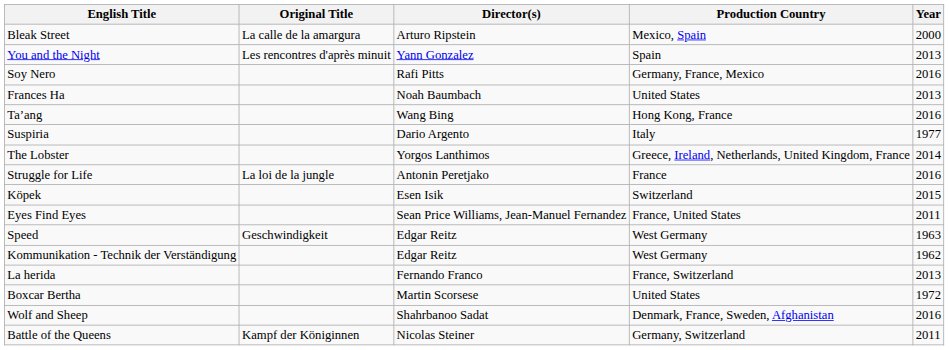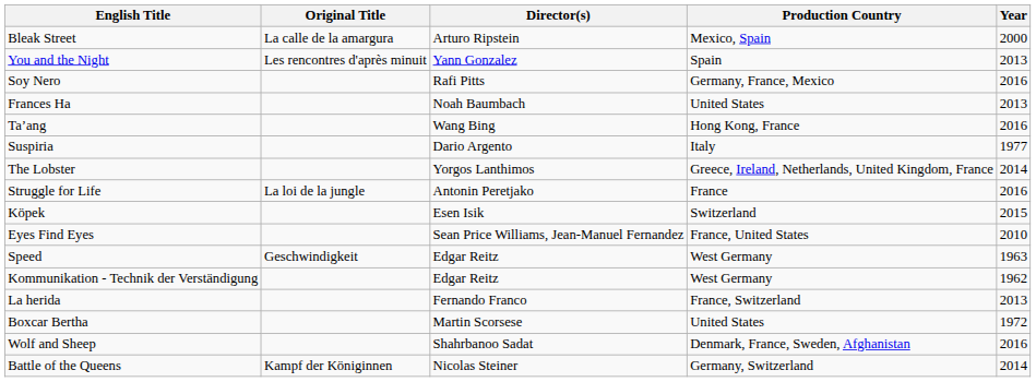 <table class="wikitable">
 <tr>
 <th>English Title</th>
 <th>Original Title</th>
 <th>Director(s)</th>
 <th>Production Country</th>
 <th>Year</th>
 </tr>
 <tr>
 <td>Bleak Street</td>
 <td>La calle de la amargura</td>
 <td>Arturo Ripstein</td>
 <td>Mexico, <a href='#'>Spain</a></td>
 <td>2000</td>
 </tr>
 <tr>
 <td><a href='#'>You and the Night</a></td>
 <td>Les rencontres d'après minuit</td>
 <td><a href='#'>Yann Gonzalez</a></td>
 <td>Spain</td>
 <td>2013</td>
 </tr>
 <tr>
 <td>Soy Nero</td>
 <td></td>
 <td>Rafi Pitts</td>
 <td>Germany, France, Mexico</td>
 <td>2016</td>
 </tr>
 <tr>
 <td>Frances Ha</td>
 <td></td>
 <td>Noah Baumbach</td>
 <td>United States</td>
 <td>2013</td>
 </tr>
 <tr>
 <td>Ta’ang</td>
 <td></td>
 <td>Wang Bing</td>
 <td>Hong Kong, France</td>
 <td>2016</td>
 </tr>
 <tr>
 <td>Suspiria</td>
 <td></td>
 <td>Dario Argento</td>
 <td>Italy</td>
 <td>1977</td>
 </tr>
 <tr>
 <td>The Lobster</td>
 <td></td>
 <td>Yorgos Lanthimos</td>
 <td>Greece, <a href='#'>Ireland</a>, Netherlands, United Kingdom, France</td>
 <td>2014</td>
 </tr>
 <tr>
 <td>Struggle for Life</td>
 <td>La loi de la jungle</td>
 <td>Antonin Peretjako</td>
 <td>France</td>
 <td>2016</td>
 </tr>
 <tr>
 <td>Köpek</td>
 <td></td>
 <td>Esen Isik</td>
 <td>Switzerland</td>
 <td>2015</td>
 </tr>
 <tr>
 <td>Eyes Find Eyes</td>
 <td></td>
 <td>Sean Price Williams, Jean-Manuel Fernandez</td>
 <td>France, United States</td>
-<td>2011</td>
+<td>2010</td>
 </tr>
 <tr>
 <td>Speed</td>
 <td>Geschwindigkeit</td>
 <td>Edgar Reitz</td>
 <td>West Germany</td>
 <td>1963</td>
 </tr>
 <tr>
 <td>Kommunikation - Technik der Verständigung</td>
 <td></td>
 <td>Edgar Reitz</td>
 <td>West Germany</td>
 <td>1962</td>
 </tr>
 <tr>
 <td>La herida</td>
 <td></td>
 <td>Fernando Franco</td>
 <td>France, Switzerland</td>
 <td>2013</td>
 </tr>
 <tr>
 <td>Boxcar Bertha</td>
 <td></td>
 <td>Martin Scorsese</td>
 <td>United States</td>
 <td>1972</td>
 </tr>
 <tr>
 <td>Wolf and Sheep</td>
 <td></td>
 <td>Shahrbanoo Sadat</td>
 <td>Denmark, France, Sweden, <a href='#'>Afghanistan</a></td>
 <td>2016</td>
 </tr>
 <tr>
 <td>Battle of the Queens</td>
 <td>Kampf der Königinnen</td>
 <td>Nicolas Steiner</td>
 <td>Germany, Switzerland</td>
-<td>2011</td>
+<td>2014</td>
 </tr>
 </table>
